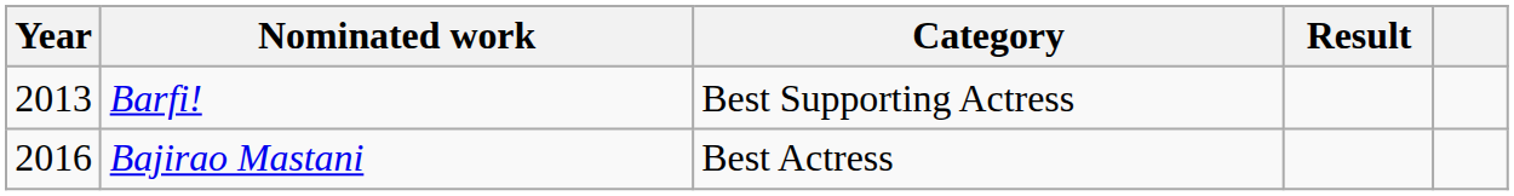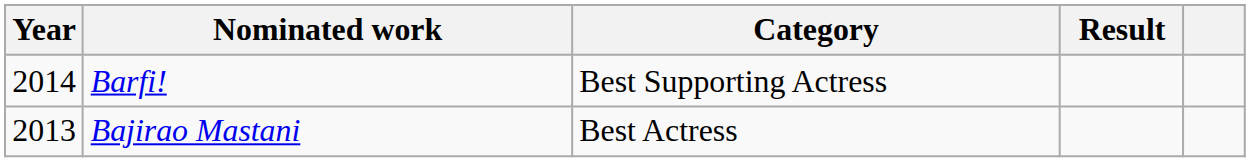 <table class="wikitable sortable" width=100%>
 <tr>
 <th width=5%>Year</th>
 <th width=40%>Nominated work</th>
 <th width=40%>Category</th>
 <th width=10%>Result</th>
 <th width=5%></th>
 </tr>
 <tr>
-<td style="text-align:center;">2013</td>
+<td style="text-align:center;">2014</td>
 <td style="text-align:left;"><em><a href='#'>Barfi!</a></em></td>
 <td>Best Supporting Actress</td>
 <td></td>
 <td style="text-align:center;"></td>
 </tr>
 <tr>
-<td style="text-align:center;">2016</td>
+<td style="text-align:center;">2013</td>
 <td style="text-align:left;"><em><a href='#'>Bajirao Mastani</a></em></td>
 <td>Best Actress</td>
 <td></td>
 <td style="text-align:center;"></td>
 </tr>
 </table>
